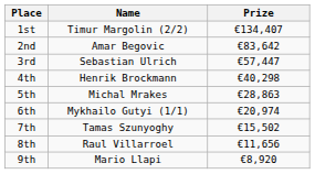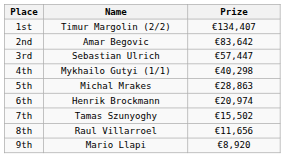 <table class="wikitable">
 <tr>
 <th width="50">Place</th>
 <th width="200">Name</th>
 <th width="125">Prize</th>
 </tr>
 <tr>
 <td align="center">1st</td>
 <td align="center">Timur Margolin (2/2)</td>
 <td align="center">€134,407</td>
 </tr>
 <tr>
 <td align="center">2nd</td>
 <td align="center">Amar Begovic</td>
 <td align="center">€83,642</td>
 </tr>
 <tr>
 <td align="center">3rd</td>
 <td align="center">Sebastian Ulrich</td>
 <td align="center">€57,447</td>
 </tr>
 <tr>
 <td align="center">4th</td>
-<td align="center">Henrik Brockmann</td>
+<td align="center">Mykhailo Gutyi (1/1)</td>
 <td align="center">€40,298</td>
 </tr>
 <tr>
 <td align="center">5th</td>
 <td align="center">Michal Mrakes</td>
 <td align="center">€28,863</td>
 </tr>
 <tr>
 <td align="center">6th</td>
-<td align="center">Mykhailo Gutyi (1/1)</td>
+<td align="center">Henrik Brockmann</td>
 <td align="center">€20,974</td>
 </tr>
 <tr>
 <td align="center">7th</td>
 <td align="center">Tamas Szunyoghy</td>
 <td align="center">€15,502</td>
 </tr>
 <tr>
 <td align="center">8th</td>
 <td align="center">Raul Villarroel</td>
 <td align="center">€11,656</td>
 </tr>
 <tr>
 <td align="center">9th</td>
 <td align="center">Mario Llapi</td>
 <td align="center">€8,920</td>
 </tr>
 </table>
